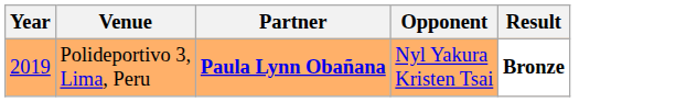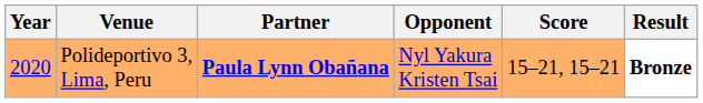 <table class="sortable wikitable" style="font-size: 90%;">
 <tr>
 <th>Year</th>
 <th>Venue</th>
 <th>Partner</th>
 <th>Opponent</th>
+<th>Score</th>
 <th>Result</th>
 </tr>
 <tr style="background:#FFB069">
-<td align="center"><a href='#'>2019</a></td>
+<td align="center"><a href='#'>2020</a></td>
 <td align="left">Polideportivo 3,<br><a href='#'>Lima</a>, Peru</td>
 <td align="left"><strong> <a href='#'>Paula Lynn Obañana</a></strong></td>
 <td align="left"> <a href='#'>Nyl Yakura</a><br> <a href='#'>Kristen Tsai</a></td>
+<td align="left">15–21, 15–21</td>
 <td style="text-align:left; background:white"> <strong>Bronze</strong></td>
 </tr>
 </table>
